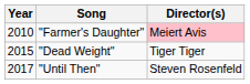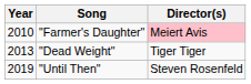 <table class="wikitable">
 <tr>
 <th>Year</th>
 <th>Song</th>
 <th>Director(s)</th>
 </tr>
 <tr>
 <td>2010</td>
 <td>"Farmer's Daughter"</td>
 <td style="background: pink;">Meiert Avis</td>
 </tr>
 <tr>
-<td>2015</td>
+<td>2013</td>
 <td>"Dead Weight"</td>
 <td>Tiger Tiger</td>
 </tr>
 <tr>
-<td>2017</td>
+<td>2019</td>
 <td>"Until Then"</td>
 <td>Steven Rosenfeld</td>
 </tr>
 </table>
